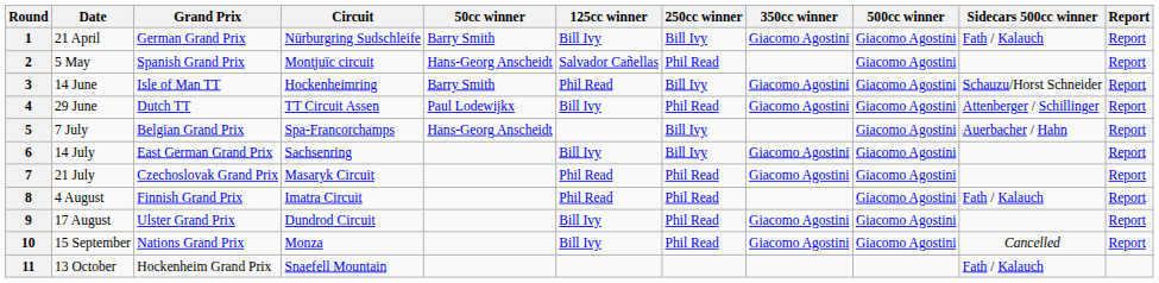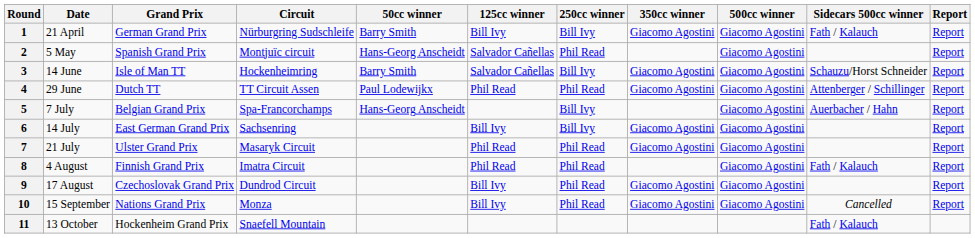 <table class="wikitable" style="font-size: 85%;">
 <tr>
 <th>Round</th>
 <th>Date</th>
 <th>Grand Prix</th>
 <th>Circuit</th>
 <th>50cc winner</th>
 <th>125cc winner</th>
 <th>250cc winner</th>
 <th>350cc winner</th>
 <th>500cc winner</th>
 <th>Sidecars 500cc winner</th>
 <th>Report</th>
 </tr>
 <tr>
 <th>1</th>
 <td>21 April</td>
 <td> <a href='#'>German Grand Prix</a></td>
 <td><a href='#'>Nürburgring Sudschleife</a></td>
 <td> <a href='#'>Barry Smith</a></td>
 <td> <a href='#'>Bill Ivy</a></td>
 <td> <a href='#'>Bill Ivy</a></td>
 <td> <a href='#'>Giacomo Agostini</a></td>
 <td> <a href='#'>Giacomo Agostini</a></td>
 <td> <a href='#'>Fath</a> / <a href='#'>Kalauch</a></td>
 <td><a href='#'>Report</a></td>
 </tr>
 <tr>
 <th>2</th>
 <td>5 May</td>
 <td> <a href='#'>Spanish Grand Prix</a></td>
 <td><a href='#'>Montjuïc circuit</a></td>
 <td> <a href='#'>Hans-Georg Anscheidt</a></td>
 <td> <a href='#'>Salvador Cañellas</a></td>
 <td> <a href='#'>Phil Read</a></td>
 <td></td>
 <td> <a href='#'>Giacomo Agostini</a></td>
 <td></td>
 <td><a href='#'>Report</a></td>
 </tr>
 <tr>
 <th>3</th>
 <td>14 June</td>
 <td> <a href='#'>Isle of Man TT</a></td>
 <td><a href='#'>Hockenheimring</a></td>
 <td> <a href='#'>Barry Smith</a></td>
-<td> <a href='#'>Phil Read</a></td>
+<td> <a href='#'>Salvador Cañellas</a></td>
 <td> <a href='#'>Bill Ivy</a></td>
 <td> <a href='#'>Giacomo Agostini</a></td>
 <td> <a href='#'>Giacomo Agostini</a></td>
 <td> <a href='#'>Schauzu</a>/Horst Schneider</td>
 <td><a href='#'>Report</a></td>
 </tr>
 <tr>
 <th>4</th>
 <td>29 June</td>
 <td> <a href='#'>Dutch TT</a></td>
 <td><a href='#'>TT Circuit Assen</a></td>
 <td> <a href='#'>Paul Lodewijkx</a></td>
-<td> <a href='#'>Bill Ivy</a></td>
+<td> <a href='#'>Phil Read</a></td>
 <td> <a href='#'>Phil Read</a></td>
 <td> <a href='#'>Giacomo Agostini</a></td>
 <td> <a href='#'>Giacomo Agostini</a></td>
 <td> <a href='#'>Attenberger</a> / <a href='#'>Schillinger</a></td>
 <td><a href='#'>Report</a></td>
 </tr>
 <tr>
 <th>5</th>
 <td>7 July</td>
 <td> <a href='#'>Belgian Grand Prix</a></td>
 <td><a href='#'>Spa-Francorchamps</a></td>
 <td> <a href='#'>Hans-Georg Anscheidt</a></td>
 <td></td>
 <td> <a href='#'>Bill Ivy</a></td>
 <td></td>
 <td> <a href='#'>Giacomo Agostini</a></td>
 <td> <a href='#'>Auerbacher</a> / <a href='#'>Hahn</a></td>
 <td><a href='#'>Report</a></td>
 </tr>
 <tr>
 <th>6</th>
 <td>14 July</td>
 <td> <a href='#'>East German Grand Prix</a></td>
 <td><a href='#'>Sachsenring</a></td>
 <td></td>
 <td> <a href='#'>Bill Ivy</a></td>
 <td> <a href='#'>Bill Ivy</a></td>
 <td> <a href='#'>Giacomo Agostini</a></td>
 <td> <a href='#'>Giacomo Agostini</a></td>
 <td></td>
 <td><a href='#'>Report</a></td>
 </tr>
 <tr>
 <th>7</th>
 <td>21 July</td>
-<td> <a href='#'>Czechoslovak Grand Prix</a></td>
+<td> <a href='#'>Ulster Grand Prix</a></td>
 <td><a href='#'>Masaryk Circuit</a></td>
 <td></td>
 <td> <a href='#'>Phil Read</a></td>
 <td> <a href='#'>Phil Read</a></td>
 <td> <a href='#'>Giacomo Agostini</a></td>
 <td> <a href='#'>Giacomo Agostini</a></td>
 <td></td>
 <td><a href='#'>Report</a></td>
 </tr>
 <tr>
 <th>8</th>
 <td>4 August</td>
 <td> <a href='#'>Finnish Grand Prix</a></td>
 <td><a href='#'>Imatra Circuit</a></td>
 <td></td>
 <td> <a href='#'>Phil Read</a></td>
 <td> <a href='#'>Phil Read</a></td>
 <td></td>
 <td> <a href='#'>Giacomo Agostini</a></td>
 <td> <a href='#'>Fath</a> / <a href='#'>Kalauch</a></td>
 <td><a href='#'>Report</a></td>
 </tr>
 <tr>
 <th>9</th>
 <td>17 August</td>
-<td> <a href='#'>Ulster Grand Prix</a></td>
+<td> <a href='#'>Czechoslovak Grand Prix</a></td>
 <td><a href='#'>Dundrod Circuit</a></td>
 <td></td>
 <td> <a href='#'>Bill Ivy</a></td>
 <td> <a href='#'>Phil Read</a></td>
 <td> <a href='#'>Giacomo Agostini</a></td>
 <td> <a href='#'>Giacomo Agostini</a></td>
 <td></td>
 <td><a href='#'>Report</a></td>
 </tr>
 <tr>
 <th>10</th>
 <td>15 September</td>
 <td> <a href='#'>Nations Grand Prix</a></td>
 <td><a href='#'>Monza</a></td>
 <td></td>
 <td> <a href='#'>Bill Ivy</a></td>
 <td> <a href='#'>Phil Read</a></td>
 <td> <a href='#'>Giacomo Agostini</a></td>
 <td> <a href='#'>Giacomo Agostini</a></td>
 <td align=center><em>Cancelled</em></td>
 <td><a href='#'>Report</a></td>
 </tr>
 <tr>
 <th>11 </th>
 <td>13 October</td>
 <td> Hockenheim Grand Prix</td>
 <td><a href='#'>Snaefell Mountain</a></td>
 <td></td>
 <td></td>
 <td></td>
 <td></td>
 <td></td>
 <td> <a href='#'>Fath</a> / <a href='#'>Kalauch</a></td>
 <td></td>
 </tr>
 </table>
